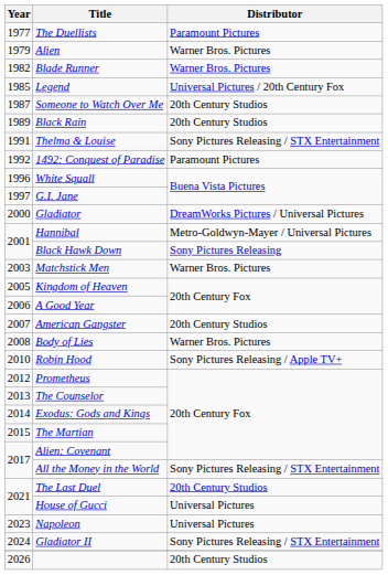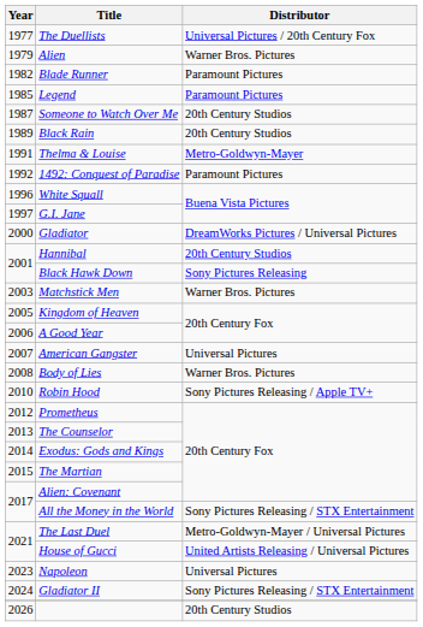 <table class="wikitable">
 <tr>
 <th>Year</th>
 <th>Title</th>
 <th>Distributor</th>
 </tr>
 <tr>
 <td>1977</td>
 <td><em><a href='#'>The Duellists</a></em></td>
-<td><a href='#'>Paramount Pictures</a></td>
+<td><a href='#'>Universal Pictures</a> / 20th Century Fox</td>
 </tr>
 <tr>
 <td>1979</td>
 <td><em><a href='#'>Alien</a></em></td>
 <td>Warner Bros. Pictures</td>
 </tr>
 <tr>
 <td>1982</td>
 <td><em><a href='#'>Blade Runner</a></em></td>
-<td><a href='#'>Warner Bros. Pictures</a></td>
+<td>Paramount Pictures</td>
 </tr>
 <tr>
 <td>1985</td>
 <td><em><a href='#'>Legend</a></em></td>
-<td><a href='#'>Universal Pictures</a> / 20th Century Fox</td>
+<td><a href='#'>Paramount Pictures</a></td>
 </tr>
 <tr>
 <td>1987</td>
 <td><em><a href='#'>Someone to Watch Over Me</a></em></td>
 <td>20th Century Studios</td>
 </tr>
 <tr>
 <td>1989</td>
 <td><em><a href='#'>Black Rain</a></em></td>
 <td>20th Century Studios</td>
 </tr>
 <tr>
 <td>1991</td>
 <td><em><a href='#'>Thelma & Louise</a></em></td>
-<td>Sony Pictures Releasing / <a href='#'>STX Entertainment</a></td>
+<td><a href='#'>Metro-Goldwyn-Mayer</a></td>
 </tr>
 <tr>
 <td>1992</td>
 <td><em><a href='#'>1492: Conquest of Paradise</a></em></td>
 <td>Paramount Pictures</td>
 </tr>
 <tr>
 <td>1996</td>
 <td><em><a href='#'>White Squall</a></em></td>
 <td rowspan=2><a href='#'>Buena Vista Pictures</a></td>
 </tr>
 <tr>
 <td>1997</td>
 <td><em><a href='#'>G.I. Jane</a></em></td>
 </tr>
 <tr>
 <td>2000</td>
 <td><em><a href='#'>Gladiator</a></em></td>
 <td><a href='#'>DreamWorks Pictures</a> / Universal Pictures</td>
 </tr>
 <tr>
 <td rowspan=2>2001</td>
 <td><em><a href='#'>Hannibal</a></em></td>
-<td>Metro-Goldwyn-Mayer / Universal Pictures</td>
+<td><a href='#'>20th Century Studios</a></td>
 </tr>
 <tr>
 <td><em><a href='#'>Black Hawk Down</a></em></td>
 <td><a href='#'>Sony Pictures Releasing</a></td>
 </tr>
 <tr>
 <td>2003</td>
 <td><em><a href='#'>Matchstick Men</a></em></td>
 <td>Warner Bros. Pictures</td>
 </tr>
 <tr>
 <td>2005</td>
 <td><em><a href='#'>Kingdom of Heaven</a></em></td>
 <td rowspan=2>20th Century Fox</td>
 </tr>
 <tr>
 <td>2006</td>
 <td><em><a href='#'>A Good Year</a></em></td>
 </tr>
 <tr>
 <td>2007</td>
 <td><em><a href='#'>American Gangster</a></em></td>
-<td>20th Century Studios</td>
+<td>Universal Pictures</td>
 </tr>
 <tr>
 <td>2008</td>
 <td><em><a href='#'>Body of Lies</a></em></td>
 <td>Warner Bros. Pictures</td>
 </tr>
 <tr>
 <td>2010</td>
 <td><em><a href='#'>Robin Hood</a></em></td>
 <td>Sony Pictures Releasing / <a href='#'>Apple TV+</a></td>
 </tr>
 <tr>
 <td>2012</td>
 <td><em><a href='#'>Prometheus</a></em></td>
 <td rowspan=5>20th Century Fox</td>
 </tr>
 <tr>
 <td>2013</td>
 <td><em><a href='#'>The Counselor</a></em></td>
 </tr>
 <tr>
 <td>2014</td>
 <td><em><a href='#'>Exodus: Gods and Kings</a></em></td>
 </tr>
 <tr>
 <td>2015</td>
 <td><em><a href='#'>The Martian</a></em></td>
 </tr>
 <tr>
 <td rowspan=2>2017</td>
 <td><em><a href='#'>Alien: Covenant</a></em></td>
 </tr>
 <tr>
 <td><em><a href='#'>All the Money in the World</a></em></td>
 <td>Sony Pictures Releasing / <a href='#'>STX Entertainment</a></td>
 </tr>
 <tr>
 <td rowspan=2>2021</td>
 <td><em><a href='#'>The Last Duel</a></em></td>
-<td><a href='#'>20th Century Studios</a></td>
+<td>Metro-Goldwyn-Mayer / Universal Pictures</td>
 </tr>
 <tr>
 <td><em><a href='#'>House of Gucci</a></em></td>
-<td>Universal Pictures</td>
+<td><a href='#'>United Artists Releasing</a> / Universal Pictures</td>
 </tr>
 <tr>
 <td>2023</td>
 <td><em><a href='#'>Napoleon</a></em></td>
 <td>Universal Pictures</td>
 </tr>
 <tr>
 <td>2024</td>
 <td><em><a href='#'>Gladiator II</a></em></td>
 <td>Sony Pictures Releasing / <a href='#'>STX Entertainment</a></td>
 </tr>
 <tr>
 </tr>
 <tr>
 <td>2026</td>
 <td></td>
 <td>20th Century Studios</td>
 </tr>
 </table>
